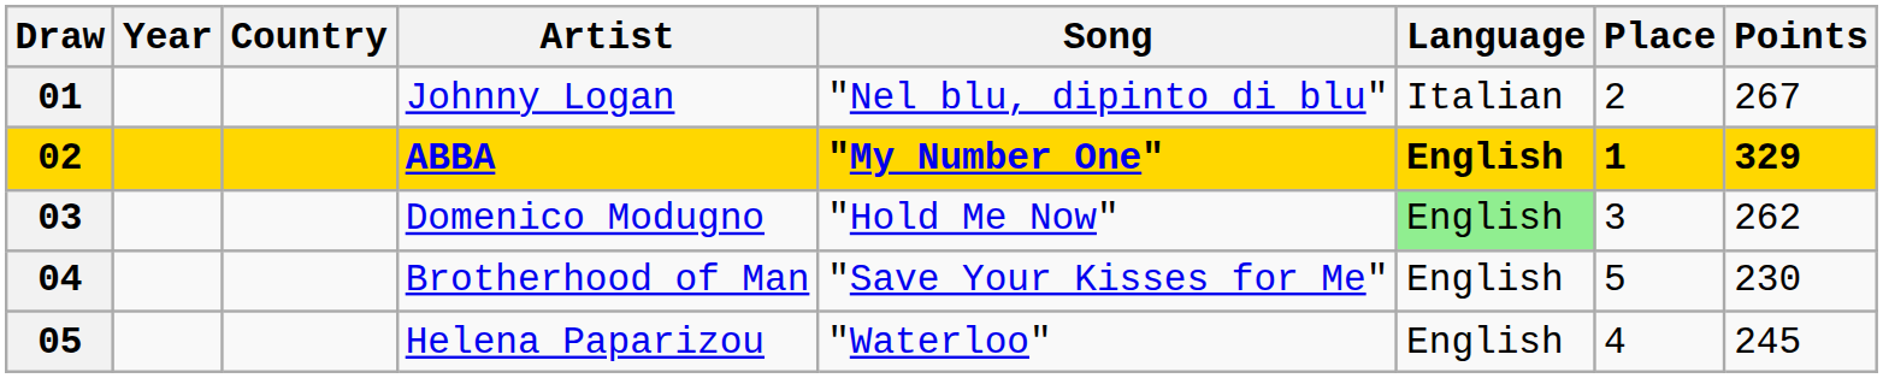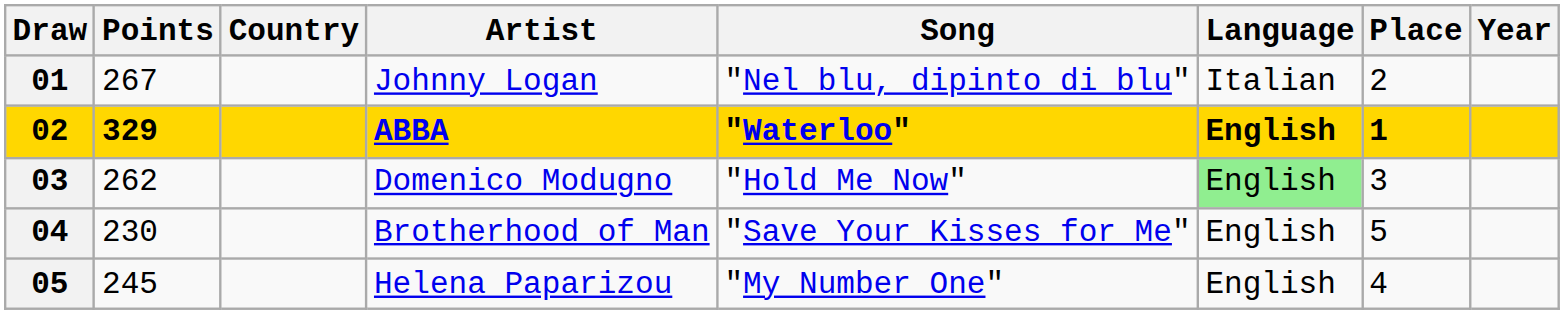 <table class="wikitable sortable plainrowheaders">
 <tr>
 <th scope="col">Draw</th>
-<th scope="col">Year</th>
+<th scope="col">Points</th>
 <th scope="col">Country</th>
 <th scope="col">Artist</th>
 <th scope="col">Song</th>
 <th scope="col">Language</th>
 <th scope="col">Place</th>
-<th scope="col">Points</th>
+<th scope="col">Year</th>
 </tr>
 <tr>
 <th scope="row" style="text-align:center;">01</th>
-<td></td>
+<td>267</td>
 <td></td>
 <td><a href='#'>Johnny Logan</a></td>
 <td>"<a href='#'>Nel blu, dipinto di blu</a>"</td>
 <td>Italian</td>
 <td>2</td>
-<td>267</td>
+<td></td>
 </tr>
 <tr style="font-weight:bold; background:gold;">
 <th scope="row" style="text-align:center; font-weight:bold; background:gold;">02</th>
-<td></td>
+<td>329</td>
 <td></td>
 <td><a href='#'>ABBA</a></td>
-<td>"<a href='#'>My Number One</a>"</td>
+<td>"<a href='#'>Waterloo</a>"</td>
 <td>English</td>
 <td>1</td>
-<td>329</td>
+<td></td>
 </tr>
 <tr>
 <th scope="row" style="text-align:center;">03</th>
-<td></td>
+<td>262</td>
 <td></td>
 <td><a href='#'>Domenico Modugno</a></td>
 <td>"<a href='#'>Hold Me Now</a>"</td>
 <td style="background: lightgreen;">English</td>
 <td>3</td>
-<td>262</td>
+<td></td>
 </tr>
 <tr>
 <th scope="row" style="text-align:center;">04</th>
-<td></td>
+<td>230</td>
 <td></td>
 <td><a href='#'>Brotherhood of Man</a></td>
 <td>"<a href='#'>Save Your Kisses for Me</a>"</td>
 <td>English</td>
 <td>5</td>
-<td>230</td>
+<td></td>
 </tr>
 <tr>
 <th scope="row" style="text-align:center;">05</th>
-<td></td>
+<td>245</td>
 <td></td>
 <td><a href='#'>Helena Paparizou</a></td>
-<td>"<a href='#'>Waterloo</a>"</td>
+<td>"<a href='#'>My Number One</a>"</td>
 <td>English</td>
 <td>4</td>
-<td>245</td>
+<td></td>
 </tr>
 </table>
